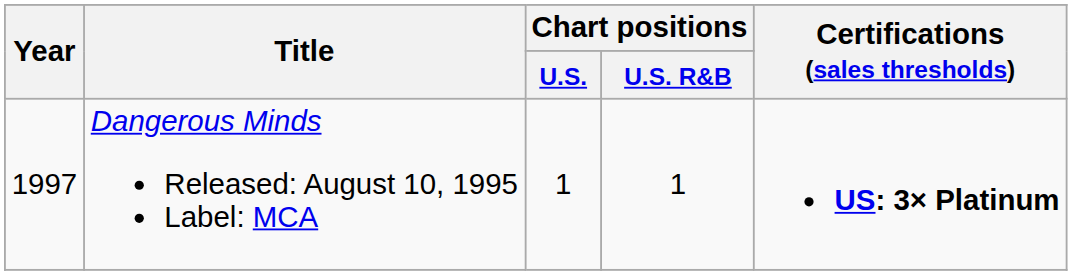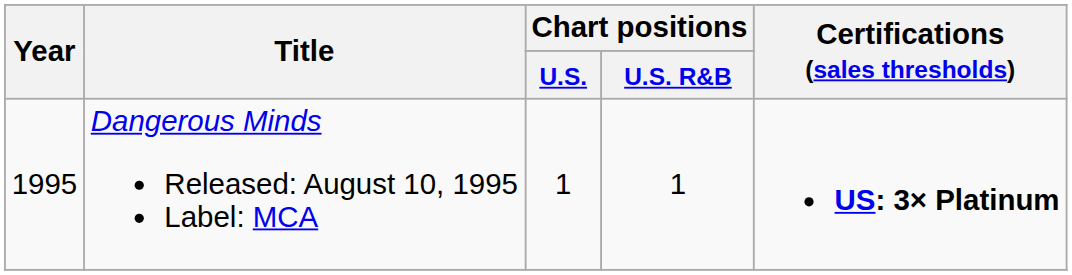 <table class="wikitable">
 <tr>
 <th rowspan="2">Year</th>
 <th rowspan="2">Title</th>
 <th colspan="2">Chart positions</th>
 <th rowspan="2">Certifications<br><small>(<a href='#'>sales thresholds</a>)</small></th>
 </tr>
 <tr>
 <th><small><a href='#'>U.S.</a></small></th>
 <th><small><a href='#'>U.S. R&B</a></small></th>
 </tr>
 <tr>
-<td>1997</td>
+<td>1995</td>
 <td><em><a href='#'>Dangerous Minds</a></em><br><ul><li>Released: August 10, 1995</li><li>Label: <a href='#'>MCA</a></li></ul></td>
 <td align="center">1</td>
 <td align="center">1</td>
 <td><strong><br><ul><li><a href='#'>US</a>: 3× Platinum</li></ul></strong></td>
 </tr>
 </table>
